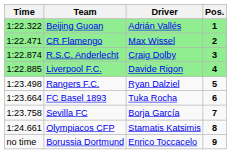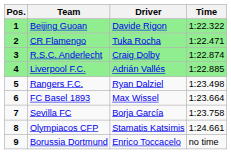 <table class=wikitable style="font-size:95%">
 <tr>
-<th>Time</th>
+<th>Pos.</th>
 <th>Team</th>
 <th>Driver</th>
-<th>Pos.</th>
+<th>Time</th>
 </tr>
 <tr style="background:lightgreen;">
+<td align="center"><strong>1</strong></td>
+<td> <a href='#'>Beijing Guoan</a></td>
+<td> <a href='#'>Davide Rigon</a></td>
 <td>1:22.322</td>
-<td> <a href='#'>Beijing Guoan</a></td>
-<td> <a href='#'>Adrián Vallés</a></td>
-<td align="center"><strong>1</strong></td>
 </tr>
 <tr style="background:lightgreen;">
+<td align="center"><strong>2</strong></td>
+<td> <a href='#'>CR Flamengo</a></td>
+<td> <a href='#'>Tuka Rocha</a></td>
 <td>1:22.471</td>
-<td> <a href='#'>CR Flamengo</a></td>
-<td> <a href='#'>Max Wissel</a></td>
-<td align="center"><strong>2</strong></td>
 </tr>
 <tr style="background:lightgreen;">
-<td>1:22.874</td>
+<td align="center"><strong>3</strong></td>
 <td> <a href='#'>R.S.C. Anderlecht</a></td>
 <td> <a href='#'>Craig Dolby</a></td>
-<td align="center"><strong>3</strong></td>
+<td>1:22.874</td>
 </tr>
 <tr style="background:lightgreen;">
+<td align="center"><strong>4</strong></td>
+<td> <a href='#'>Liverpool F.C.</a></td>
+<td> <a href='#'>Adrián Vallés</a></td>
 <td>1:22.885</td>
-<td> <a href='#'>Liverpool F.C.</a></td>
-<td> <a href='#'>Davide Rigon</a></td>
-<td align="center"><strong>4</strong></td>
 </tr>
 <tr>
-<td>1:23.498</td>
+<td align="center"><strong>5</strong></td>
 <td> <a href='#'>Rangers F.C.</a></td>
 <td> <a href='#'>Ryan Dalziel</a></td>
-<td align="center"><strong>5</strong></td>
+<td>1:23.498</td>
 </tr>
 <tr>
+<td align="center"><strong>6</strong></td>
+<td> <a href='#'>FC Basel 1893</a></td>
+<td> <a href='#'>Max Wissel</a></td>
 <td>1:23.664</td>
-<td> <a href='#'>FC Basel 1893</a></td>
-<td> <a href='#'>Tuka Rocha</a></td>
-<td align="center"><strong>6</strong></td>
 </tr>
 <tr>
-<td>1:23.758</td>
+<td align="center"><strong>7</strong></td>
 <td> <a href='#'>Sevilla FC</a></td>
 <td> <a href='#'>Borja García</a></td>
-<td align="center"><strong>7</strong></td>
+<td>1:23.758</td>
 </tr>
 <tr>
-<td>1:24.661</td>
+<td align="center"><strong>8</strong></td>
 <td> <a href='#'>Olympiacos CFP</a></td>
 <td> <a href='#'>Stamatis Katsimis</a></td>
-<td align="center"><strong>8</strong></td>
+<td>1:24.661</td>
 </tr>
 <tr>
-<td>no time</td>
+<td align="center"><strong>9</strong></td>
 <td> <a href='#'>Borussia Dortmund</a></td>
 <td> <a href='#'>Enrico Toccacelo</a></td>
-<td align="center"><strong>9</strong></td>
+<td>no time</td>
 </tr>
 </table>
